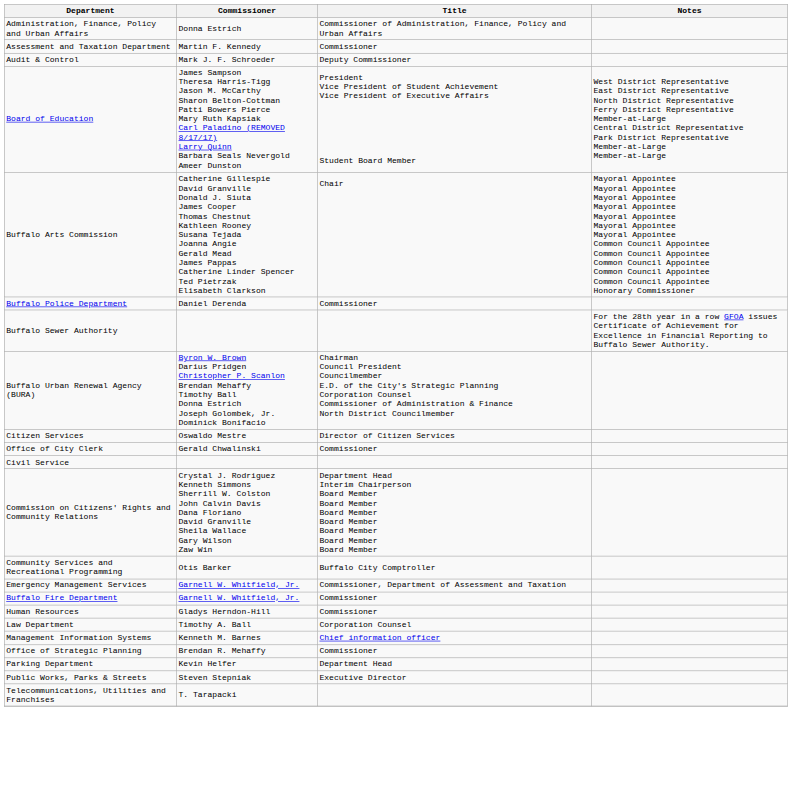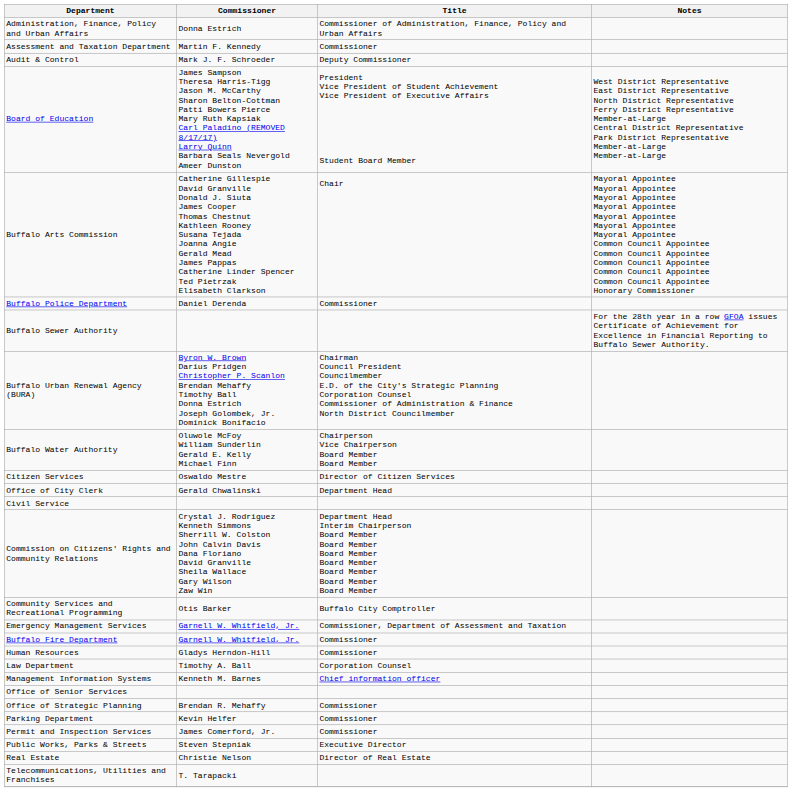 <table class="wikitable sortable" style="width:100%;">
 <tr>
 <th style="width:22%;">Department</th>
 <th style="width:18%;">Commissioner</th>
 <th>Title</th>
 <th style="width:25%;">Notes</th>
 </tr>
 <tr>
 <td>Administration, Finance, Policy and Urban Affairs</td>
 <td>Donna Estrich</td>
 <td>Commissioner of Administration, Finance, Policy and Urban Affairs</td>
 <td></td>
 </tr>
 <tr>
 <td>Assessment and Taxation Department</td>
 <td>Martin F. Kennedy</td>
 <td>Commissioner</td>
 <td></td>
 </tr>
 <tr>
 <td>Audit & Control</td>
 <td>Mark J. F. Schroeder</td>
 <td>Deputy Commissioner</td>
 <td></td>
 </tr>
 <tr>
 <td><a href='#'>Board of Education</a></td>
 <td>James Sampson<br>Theresa Harris-Tigg<br>Jason M. McCarthy<br>Sharon Belton-Cottman<br>Patti Bowers Pierce<br>Mary Ruth Kapsiak<br><a href='#'>Carl Paladino (REMOVED 8/17/17)</a><br><a href='#'>Larry Quinn</a><br>Barbara Seals Nevergold<br>Ameer Dunston</td>
 <td>President<br>Vice President of Student Achievement<br>Vice President of Executive Affairs<br> <br> <br> <br> <br> <br> <br>Student Board Member</td>
 <td>West District Representative<br>East District Representative<br>North District Representative<br>Ferry District Representative<br>Member-at-Large<br>Central District Representative<br>Park District Representative<br>Member-at-Large<br>Member-at-Large<br></td>
 </tr>
 <tr>
 <td>Buffalo Arts Commission</td>
 <td>Catherine Gillespie<br>David Granville<br>Donald J. Siuta<br>James Cooper<br>Thomas Chestnut<br>Kathleen Rooney<br>Susana Tejada<br>Joanna Angie<br>Gerald Mead<br>James Pappas<br>Catherine Linder Spencer<br>Ted Pietrzak<br>Elisabeth Clarkson</td>
 <td>Chair<br> <br> <br> <br> <br> <br> <br> <br> <br> <br> <br> <br></td>
 <td>Mayoral Appointee<br>Mayoral Appointee<br>Mayoral Appointee<br>Mayoral Appointee<br>Mayoral Appointee<br>Mayoral Appointee<br>Mayoral Appointee<br>Common Council Appointee<br>Common Council Appointee<br>Common Council Appointee<br>Common Council Appointee<br>Common Council Appointee<br>Honorary Commissioner</td>
 </tr>
 <tr>
 <td><a href='#'>Buffalo Police Department</a></td>
 <td>Daniel Derenda</td>
 <td>Commissioner</td>
 <td></td>
 </tr>
 <tr>
 <td>Buffalo Sewer Authority</td>
 <td></td>
 <td></td>
 <td>For the 28th year in a row <a href='#'>GFOA</a> issues Certificate of Achievement for Excellence in Financial Reporting to Buffalo Sewer Authority.</td>
 </tr>
 <tr>
 <td>Buffalo Urban Renewal Agency (BURA)</td>
 <td><a href='#'>Byron W. Brown</a><br>Darius Pridgen<br><a href='#'>Christopher P. Scanlon</a><br>Brendan Mehaffy<br>Timothy Ball<br>Donna Estrich<br>Joseph Golombek, Jr.<br>Dominick Bonifacio<br></td>
 <td>Chairman<br>Council President<br>Councilmember<br>E.D. of the City's Strategic Planning<br>Corporation Counsel<br>Commissioner of Administration & Finance<br>North District Councilmember<br><br></td>
 <td></td>
 </tr>
 <tr>
+<td>Buffalo Water Authority</td>
+<td>Oluwole McFoy<br>William Sunderlin<br>Gerald E. Kelly<br>Michael Finn</td>
+<td>Chairperson<br>Vice Chairperson<br>Board Member<br>Board Member</td>
+<td></td>
+</tr>
+<tr>
 <td>Citizen Services</td>
 <td>Oswaldo Mestre</td>
 <td>Director of Citizen Services</td>
 <td></td>
 </tr>
 <tr>
 <td>Office of City Clerk</td>
 <td>Gerald Chwalinski</td>
-<td>Commissioner</td>
+<td>Department Head</td>
 <td></td>
 </tr>
 <tr>
 <td>Civil Service</td>
 <td></td>
 <td></td>
 <td></td>
 </tr>
 <tr>
 <td>Commission on Citizens' Rights and Community Relations</td>
 <td>Crystal J. Rodriguez<br>Kenneth Simmons<br>Sherrill W. Colston<br>John Calvin Davis<br>Dana Floriano<br>David Granville<br>Sheila Wallace<br>Gary Wilson<br>Zaw Win</td>
 <td>Department Head<br>Interim Chairperson<br>Board Member<br>Board Member<br>Board Member<br>Board Member<br>Board Member<br>Board Member<br>Board Member</td>
 <td></td>
 </tr>
 <tr>
 <td>Community Services and Recreational Programming</td>
 <td>Otis Barker</td>
 <td>Buffalo City Comptroller</td>
 <td></td>
 </tr>
 <tr>
 <td>Emergency Management Services</td>
 <td><a href='#'>Garnell W. Whitfield, Jr.</a></td>
 <td>Commissioner, Department of Assessment and Taxation</td>
 <td></td>
 </tr>
 <tr>
 <td><a href='#'>Buffalo Fire Department</a></td>
 <td><a href='#'>Garnell W. Whitfield, Jr.</a></td>
 <td>Commissioner</td>
 <td></td>
 </tr>
 <tr>
 <td>Human Resources</td>
 <td>Gladys Herndon-Hill</td>
 <td>Commissioner</td>
 <td></td>
 </tr>
 <tr>
 <td>Law Department</td>
 <td>Timothy A. Ball</td>
 <td>Corporation Counsel</td>
 <td></td>
 </tr>
 <tr>
 <td>Management Information Systems</td>
 <td>Kenneth M. Barnes</td>
 <td><a href='#'>Chief information officer</a></td>
 <td></td>
 </tr>
 <tr>
+<td>Office of Senior Services</td>
+<td></td>
+<td></td>
+<td></td>
+</tr>
+<tr>
 <td>Office of Strategic Planning</td>
 <td>Brendan R. Mehaffy</td>
 <td>Commissioner</td>
 <td></td>
 </tr>
 <tr>
 <td>Parking Department</td>
 <td>Kevin Helfer</td>
-<td>Department Head</td>
+<td>Commissioner</td>
+<td></td>
+</tr>
+<tr>
+<td>Permit and Inspection Services</td>
+<td>James Comerford, Jr.</td>
+<td>Commissioner</td>
 <td></td>
 </tr>
 <tr>
 <td>Public Works, Parks & Streets</td>
 <td>Steven Stepniak</td>
 <td>Executive Director</td>
+<td></td>
+</tr>
+<tr>
+<td>Real Estate</td>
+<td>Christie Nelson</td>
+<td>Director of Real Estate</td>
 <td></td>
 </tr>
 <tr>
 <td>Telecommunications, Utilities and Franchises</td>
 <td>T. Tarapacki</td>
 <td></td>
 <td></td>
 </tr>
 <tr>
 </tr>
 </table>
